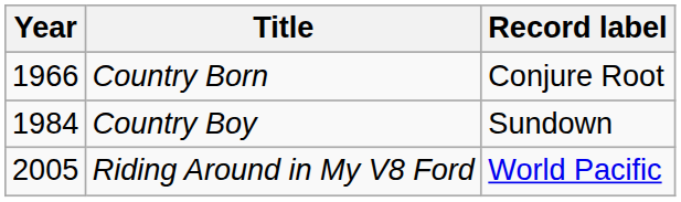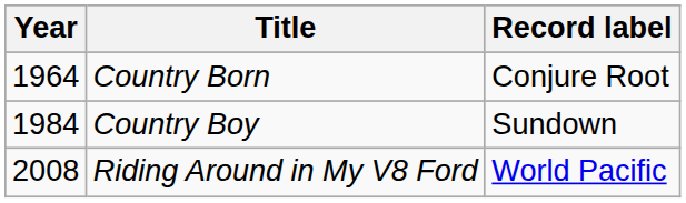 <table class="wikitable sortable">
 <tr>
 <th>Year</th>
 <th>Title</th>
 <th>Record label</th>
 </tr>
 <tr>
-<td>1966</td>
+<td>1964</td>
 <td><em>Country Born</em></td>
 <td style="text-align:left;">Conjure Root</td>
 </tr>
 <tr>
 <td>1984</td>
 <td><em>Country Boy</em></td>
 <td style="text-align:left;">Sundown</td>
 </tr>
 <tr>
-<td>2005</td>
+<td>2008</td>
 <td><em>Riding Around in My V8 Ford</em></td>
 <td style="text-align:left;"><a href='#'>World Pacific</a></td>
 </tr>
 </table>
